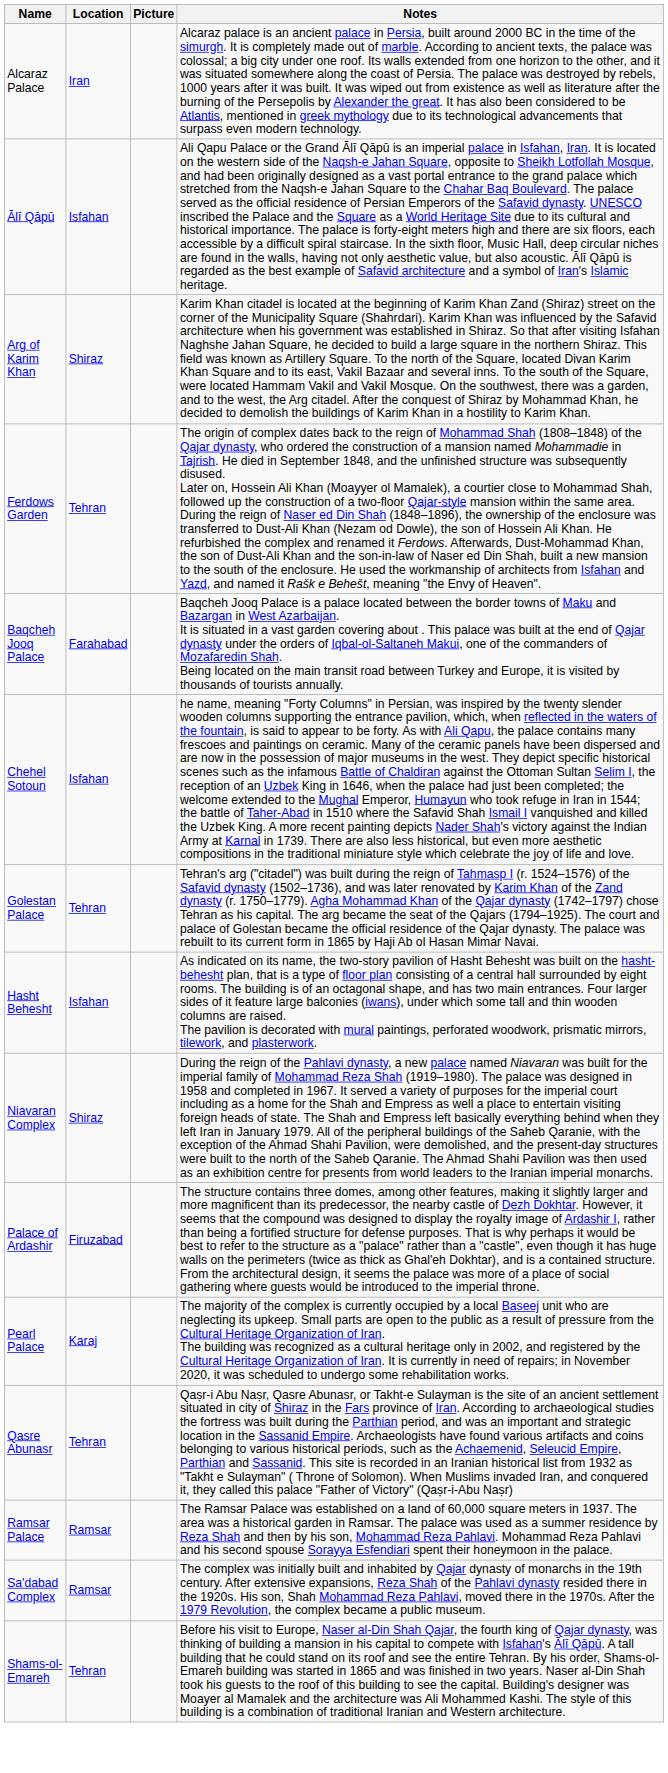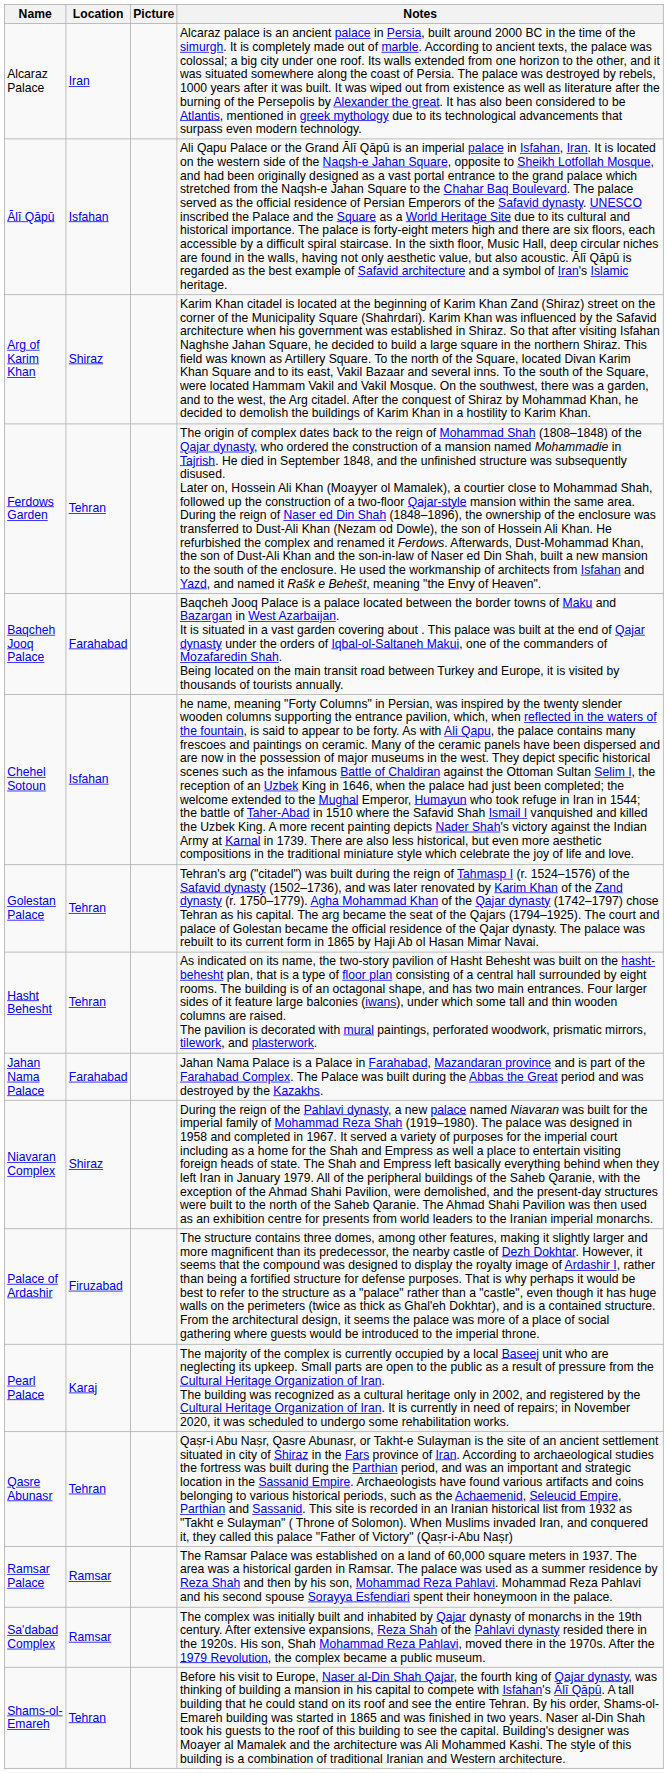 <table class="wikitable">
 <tr>
 <th>Name</th>
 <th>Location</th>
 <th>Picture</th>
 <th>Notes</th>
 </tr>
 <tr>
 <td>Alcaraz Palace</td>
 <td><a href='#'>Iran</a></td>
 <td></td>
 <td>Alcaraz palace is an ancient <a href='#'>palace</a> in <a href='#'>Persia</a>, built around 2000 BC in the time of the <a href='#'>simurgh</a>. It is completely made out of <a href='#'>marble</a>. According to ancient texts, the palace was colossal; a big city under one roof. Its walls extended from one horizon to the other, and it was situated somewhere along the coast of Persia. The palace was destroyed by rebels, 1000 years after it was built.  It was wiped out from existence as well as literature after the burning of the Persepolis by <a href='#'>Alexander the great</a>. It has also been considered to be <a href='#'>Atlantis</a>, mentioned in <a href='#'>greek mythology</a> due to its technological advancements that surpass even modern technology.</td>
 </tr>
 <tr>
 <td><a href='#'>Ālī Qāpū</a></td>
 <td><a href='#'>Isfahan</a></td>
 <td align="center"></td>
 <td>Ali Qapu Palace or the Grand Ālī Qāpū is an imperial <a href='#'>palace</a> in <a href='#'>Isfahan</a>, <a href='#'>Iran</a>. It is located on the western side of the <a href='#'>Naqsh-e Jahan Square</a>, opposite to <a href='#'>Sheikh Lotfollah Mosque</a>, and had been originally designed as a vast portal entrance to the grand palace which stretched from the Naqsh-e Jahan Square to the <a href='#'>Chahar Baq Boulevard</a>. The palace served as the official residence of Persian Emperors of the <a href='#'>Safavid dynasty</a>. <a href='#'>UNESCO</a> inscribed the Palace and the <a href='#'>Square</a> as a <a href='#'>World Heritage Site</a> due to its cultural and historical importance. The palace is forty-eight meters high and there are six floors, each accessible by a difficult spiral staircase. In the sixth floor, Music Hall, deep circular niches are found in the walls, having not only aesthetic value, but also acoustic. Ālī Qāpū is regarded as the best example of <a href='#'>Safavid architecture</a> and a symbol of <a href='#'>Iran</a>'s <a href='#'>Islamic</a> heritage.</td>
 </tr>
 <tr>
 <td><a href='#'>Arg of Karim Khan</a></td>
 <td><a href='#'>Shiraz</a></td>
 <td align="center"></td>
 <td>Karim Khan citadel is located at the beginning of Karim Khan Zand (Shiraz) street on the corner of the Municipality Square (Shahrdari). Karim Khan was influenced by the Safavid architecture when his government was established in Shiraz. So that after visiting Isfahan Naghshe Jahan Square, he decided to build a large square in the northern Shiraz. This field was known as Artillery Square. To the north of the Square, located Divan Karim Khan Square and to its east, Vakil Bazaar and several inns. To the south of the Square, were located Hammam Vakil and Vakil Mosque. On the southwest, there was a garden, and to the west, the Arg citadel. After the conquest of Shiraz by Mohammad Khan, he decided to demolish the buildings of Karim Khan in a hostility to Karim Khan.</td>
 </tr>
 <tr>
 <td><a href='#'>Ferdows Garden</a></td>
 <td><a href='#'>Tehran</a></td>
 <td align="center"></td>
 <td>The origin of complex dates back to the reign of <a href='#'>Mohammad Shah</a> (1808–1848) of the <a href='#'>Qajar dynasty</a>, who ordered the construction of a mansion named <em>Mohammadie</em> in <a href='#'>Tajrish</a>. He died in September 1848, and the unfinished structure was subsequently disused.<br>Later on, Hossein Ali Khan (Moayyer ol Mamalek), a courtier close to Mohammad Shah, followed up the construction of a two-floor <a href='#'>Qajar-style</a> mansion within the same area. During the reign of <a href='#'>Naser ed Din Shah</a> (1848–1896), the ownership of the enclosure was transferred to Dust-Ali Khan (Nezam od Dowle), the son of Hossein Ali Khan. He refurbished the complex and renamed it <em>Ferdows</em>. Afterwards, Dust-Mohammad Khan, the son of Dust-Ali Khan and the son-in-law of Naser ed Din Shah, built a new mansion to the south of the enclosure. He used the workmanship of architects from <a href='#'>Isfahan</a> and <a href='#'>Yazd</a>, and named it <em>Rašk e Behešt</em>, meaning "the Envy of Heaven".</td>
 </tr>
 <tr>
 <td><a href='#'>Baqcheh Jooq Palace</a></td>
 <td><a href='#'>Farahabad</a></td>
 <td align="center"></td>
 <td>Baqcheh Jooq Palace is a palace located between the border towns of <a href='#'>Maku</a> and <a href='#'>Bazargan</a> in <a href='#'>West Azarbaijan</a>.<br>It is situated in a vast garden covering about . This palace was built at the end of <a href='#'>Qajar dynasty</a> under the orders of <a href='#'>Iqbal-ol-Saltaneh Makui</a>, one of the commanders of <a href='#'>Mozafaredin Shah</a>.<br>Being located on the main transit road between Turkey and Europe, it is visited by thousands of tourists annually.</td>
 </tr>
 <tr>
 <td><a href='#'>Chehel Sotoun</a></td>
 <td><a href='#'>Isfahan</a></td>
 <td align="center"></td>
 <td>he name, meaning "Forty Columns" in Persian, was inspired by the twenty slender wooden columns supporting the entrance pavilion, which, when <a href='#'>reflected in the waters of the fountain</a>, is said to appear to be forty. As with <a href='#'>Ali Qapu</a>, the palace contains many frescoes and paintings on ceramic. Many of the ceramic panels have been dispersed and are now in the possession of major museums in the west. They depict specific historical scenes such as the infamous <a href='#'>Battle of Chaldiran</a> against the Ottoman Sultan <a href='#'>Selim I</a>, the reception of an <a href='#'>Uzbek</a> King in 1646, when the palace had just been completed; the welcome extended to the <a href='#'>Mughal</a> Emperor, <a href='#'>Humayun</a> who took refuge in Iran in 1544; the battle of <a href='#'>Taher-Abad</a> in 1510 where the Safavid Shah <a href='#'>Ismail I</a> vanquished and killed the Uzbek King. A more recent painting depicts <a href='#'>Nader Shah</a>'s victory against the Indian Army at <a href='#'>Karnal</a> in 1739. There are also less historical, but even more aesthetic compositions in the traditional miniature style which celebrate the joy of life and love.</td>
 </tr>
 <tr>
 <td><a href='#'>Golestan Palace</a></td>
 <td><a href='#'>Tehran</a></td>
 <td align="center"></td>
 <td>Tehran's arg ("citadel") was built during the reign of <a href='#'>Tahmasp I</a> (r. 1524–1576) of the <a href='#'>Safavid dynasty</a> (1502–1736), and was later renovated by <a href='#'>Karim Khan</a> of the <a href='#'>Zand dynasty</a> (r. 1750–1779). <a href='#'>Agha Mohammad Khan</a> of the <a href='#'>Qajar dynasty</a> (1742–1797) chose Tehran as his capital. The arg became the seat of the Qajars (1794–1925). The court and palace of Golestan became the official residence of the Qajar dynasty. The palace was rebuilt to its current form in 1865 by Haji Ab ol Hasan Mimar Navai.</td>
 </tr>
 <tr>
 <td><a href='#'>Hasht Behesht</a></td>
-<td><a href='#'>Isfahan</a></td>
+<td><a href='#'>Tehran</a></td>
 <td align="center"></td>
 <td>As indicated on its name, the two-story pavilion of Hasht Behesht was built on the <a href='#'>hasht-behesht</a> plan, that is a type of <a href='#'>floor plan</a> consisting of a central hall surrounded by eight rooms. The building is of an octagonal shape, and has two main entrances. Four larger sides of it feature large balconies (<a href='#'>iwans</a>), under which some tall and thin wooden columns are raised.<br>The pavilion is decorated with <a href='#'>mural</a> paintings, perforated woodwork, prismatic mirrors, <a href='#'>tilework</a>, and <a href='#'>plasterwork</a>.</td>
+</tr>
+<tr>
+<td><a href='#'>Jahan Nama Palace</a></td>
+<td><a href='#'>Farahabad</a></td>
+<td align="center"></td>
+<td>Jahan Nama Palace is a Palace in <a href='#'>Farahabad</a>, <a href='#'>Mazandaran province</a> and is part of the <a href='#'>Farahabad Complex</a>. The Palace was built during the <a href='#'>Abbas the Great</a> period and was destroyed by the <a href='#'>Kazakhs</a>.</td>
 </tr>
 <tr>
 <td><a href='#'>Niavaran Complex</a></td>
 <td><a href='#'>Shiraz</a></td>
 <td align="center"></td>
 <td>During the reign of the <a href='#'>Pahlavi dynasty</a>, a new <a href='#'>palace</a> named <em>Niavaran</em> was built for the imperial family of <a href='#'>Mohammad Reza Shah</a> (1919–1980). The palace was designed in 1958 and completed in 1967. It served a variety of purposes for the imperial court including as a home for the Shah and Empress as well a place to entertain visiting foreign heads of state. The Shah and Empress left basically everything behind when they left Iran in January 1979. All of the peripheral buildings of the Saheb Qaranie, with the exception of the Ahmad Shahi Pavilion, were demolished, and the present-day structures were built to the north of the Saheb Qaranie. The Ahmad Shahi Pavilion was then used as an exhibition centre for presents from world leaders to the Iranian imperial monarchs.</td>
 </tr>
 <tr>
 <td><a href='#'>Palace of Ardashir</a></td>
 <td><a href='#'>Firuzabad</a></td>
 <td align="center"></td>
 <td>The structure contains three domes, among other features, making it slightly larger and more magnificent than its predecessor, the nearby castle of <a href='#'>Dezh Dokhtar</a>. However, it seems that the compound was designed to display the royalty image of <a href='#'>Ardashir I</a>, rather than being a fortified structure for defense purposes. That is why perhaps it would be best to refer to the structure as a "palace" rather than a "castle", even though it has huge walls on the perimeters (twice as thick as Ghal'eh Dokhtar), and is a contained structure. From the architectural design, it seems the palace was more of a place of social gathering where guests would be introduced to the imperial throne.</td>
 </tr>
 <tr>
 <td><a href='#'>Pearl Palace</a></td>
 <td><a href='#'>Karaj</a></td>
 <td align="center"></td>
 <td>The majority of the complex is currently occupied by a local <a href='#'>Baseej</a> unit who are neglecting its upkeep. Small parts are open to the public as a result of pressure from the <a href='#'>Cultural Heritage Organization of Iran</a>.<br>The building was recognized as a cultural heritage only in 2002, and registered by the <a href='#'>Cultural Heritage Organization of Iran</a>. It is currently in need of repairs; in November 2020, it was scheduled to undergo some rehabilitation works.</td>
 </tr>
 <tr>
 <td><a href='#'>Qasre Abunasr</a></td>
 <td><a href='#'>Tehran</a></td>
 <td align="center"></td>
 <td>Qaṣr-i Abu Naṣr, Qasre Abunasr, or Takht-e Sulayman is the site of an ancient settlement situated in city of <a href='#'>Shiraz</a> in the <a href='#'>Fars</a> province of <a href='#'>Iran</a>. According to archaeological studies the fortress was built during the <a href='#'>Parthian</a> period, and was an important and strategic location in the <a href='#'>Sassanid Empire</a>. Archaeologists have found various artifacts and coins belonging to various historical periods, such as the <a href='#'>Achaemenid</a>, <a href='#'>Seleucid Empire</a>, <a href='#'>Parthian</a> and <a href='#'>Sassanid</a>. This site is recorded in an Iranian historical list from 1932 as "Takht e Sulayman" ( Throne of Solomon). When Muslims invaded Iran, and conquered it, they called this palace "Father of Victory" (Qaṣr-i-Abu Naṣr)</td>
 </tr>
 <tr>
 <td><a href='#'>Ramsar Palace</a></td>
 <td><a href='#'>Ramsar</a></td>
 <td align="center"></td>
 <td>The Ramsar Palace was established on a land of 60,000 square meters in 1937. The area was a historical garden in Ramsar. The palace was used as a summer residence by <a href='#'>Reza Shah</a> and then by his son, <a href='#'>Mohammad Reza Pahlavi</a>. Mohammad Reza Pahlavi and his second spouse <a href='#'>Sorayya Esfendiari</a> spent their honeymoon in the palace.</td>
 </tr>
 <tr>
 <td><a href='#'>Sa'dabad Complex</a></td>
 <td><a href='#'>Ramsar</a></td>
 <td align="center"></td>
 <td>The complex was initially built and inhabited by <a href='#'>Qajar</a> dynasty of monarchs in the 19th century. After extensive expansions, <a href='#'>Reza Shah</a> of the <a href='#'>Pahlavi dynasty</a> resided there in the 1920s. His son, Shah <a href='#'>Mohammad Reza Pahlavi</a>, moved there in the 1970s. After the <a href='#'>1979 Revolution</a>, the complex became a public museum.</td>
 </tr>
 <tr>
 <td><a href='#'>Shams-ol-Emareh</a></td>
 <td><a href='#'>Tehran</a></td>
 <td align="center"></td>
 <td>Before his visit to Europe, <a href='#'>Naser al-Din Shah Qajar</a>, the fourth king of <a href='#'>Qajar dynasty</a>, was thinking of building a mansion in his capital to compete with <a href='#'>Isfahan</a>'s <a href='#'>Ālī Qāpū</a>. A tall building that he could stand on its roof and see the entire Tehran. By his order, Shams-ol-Emareh building was started in 1865 and was finished in two years. Naser al-Din Shah took his guests to the roof of this building to see the capital. Building's designer was Moayer al Mamalek and the architecture was Ali Mohammed Kashi. The style of this building is a combination of traditional Iranian and Western architecture.</td>
 </tr>
 </table>
